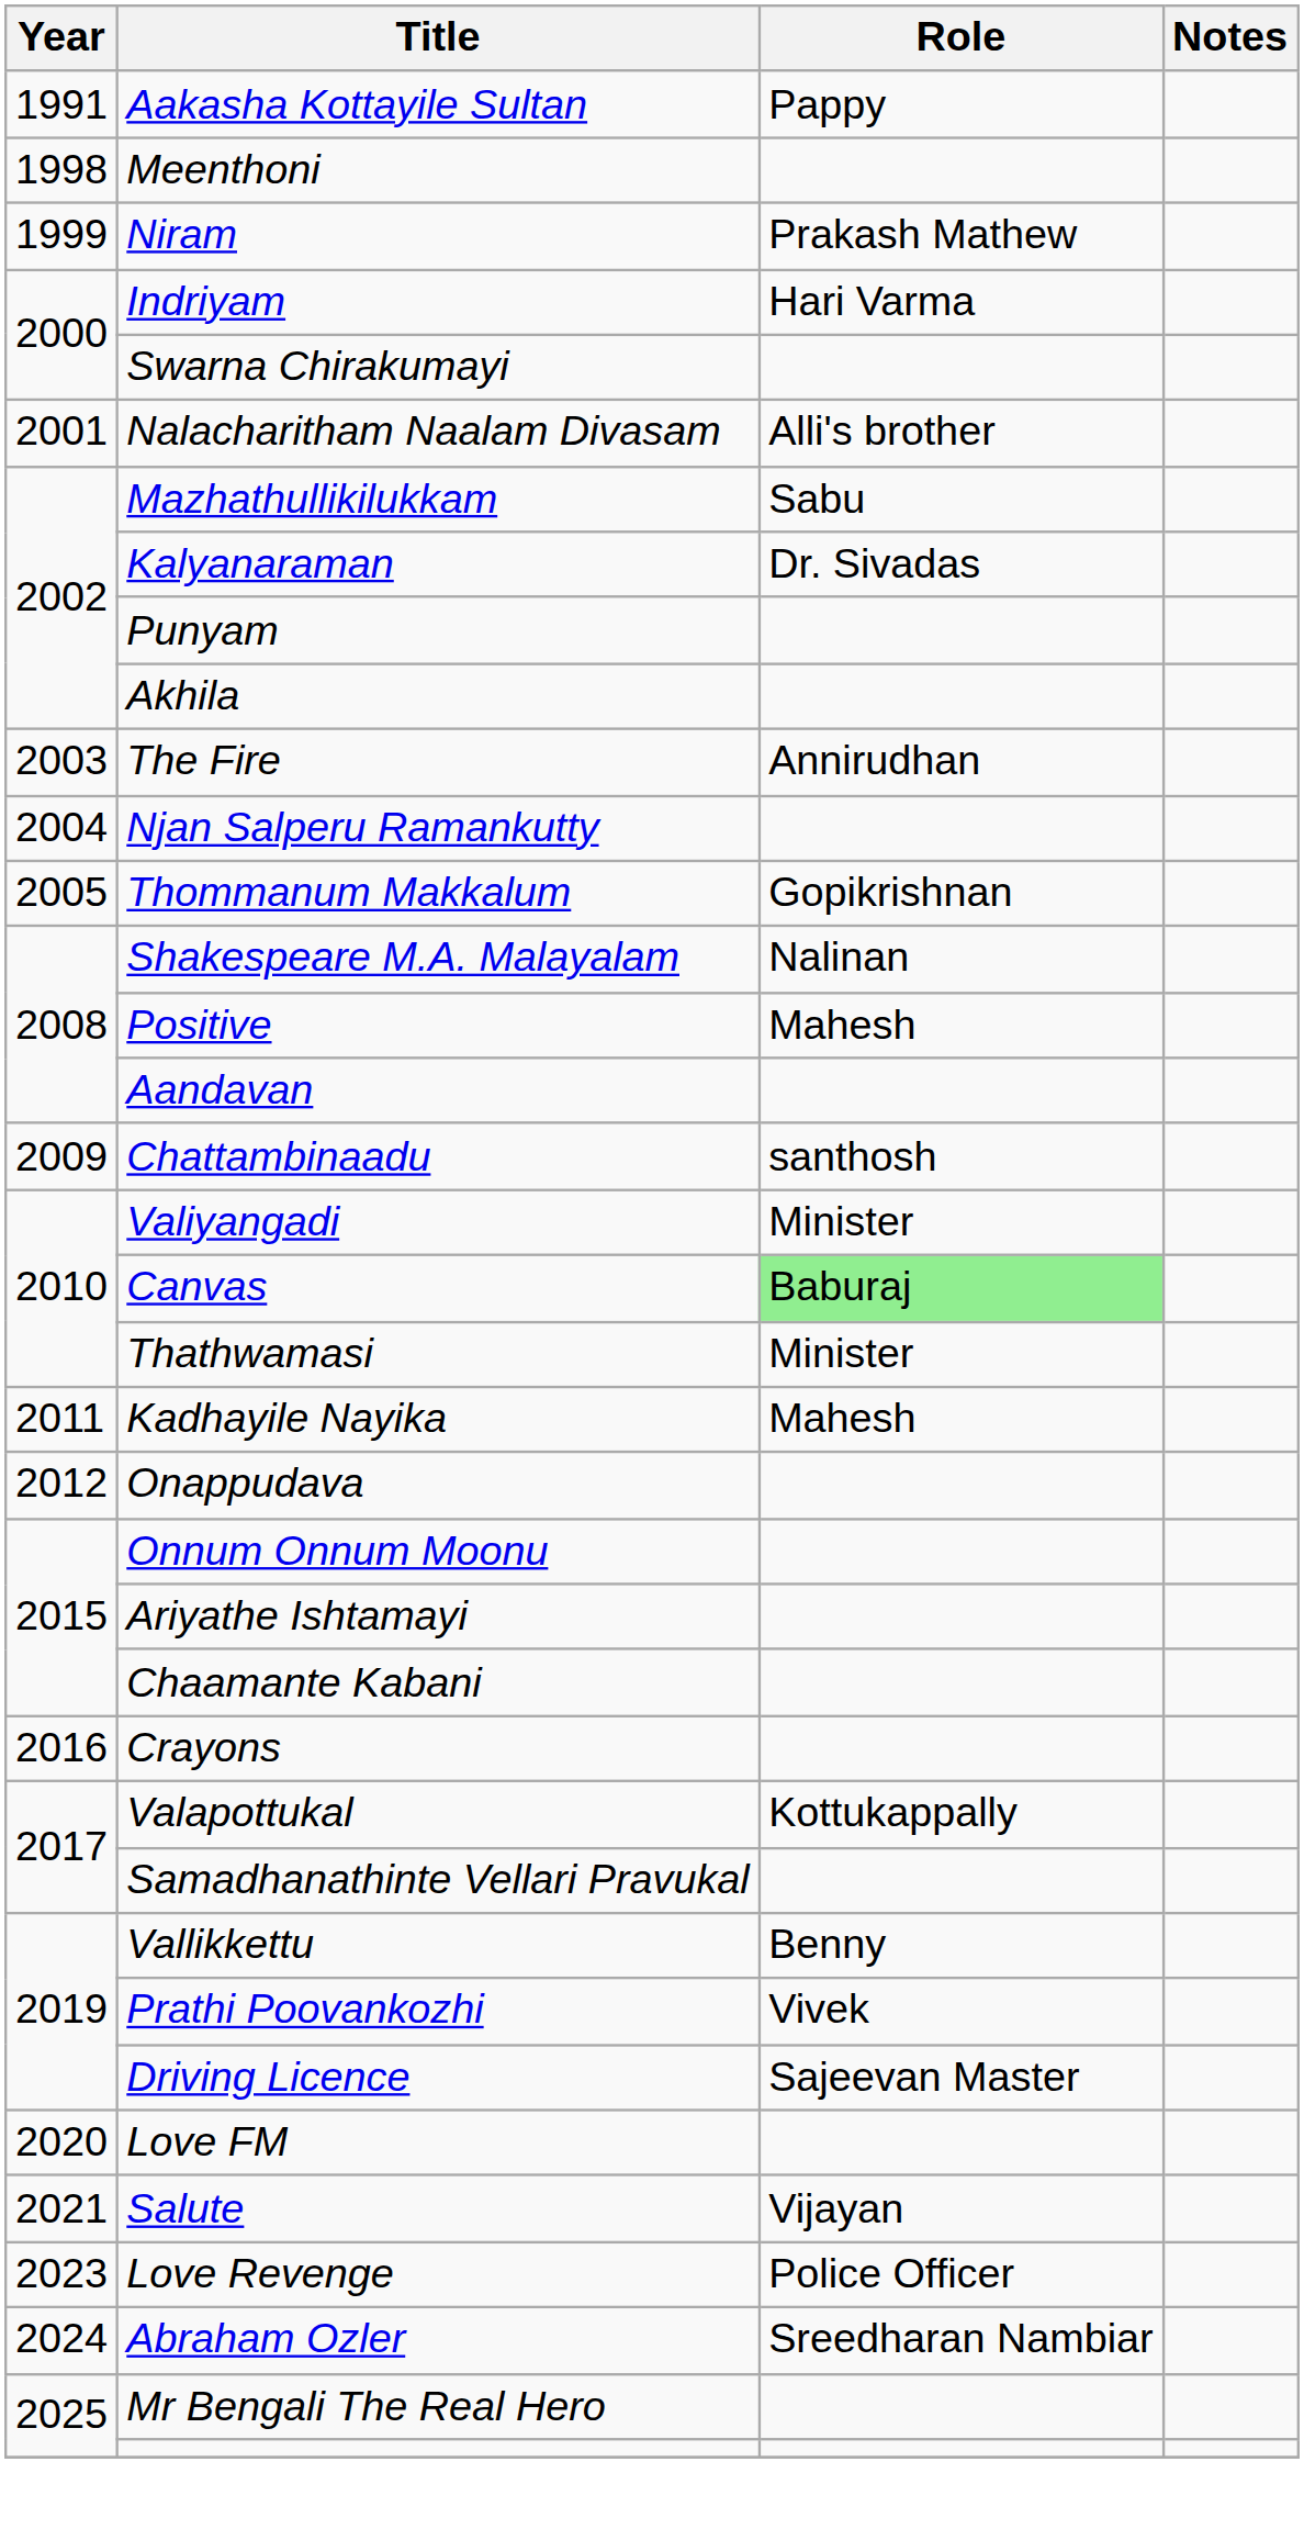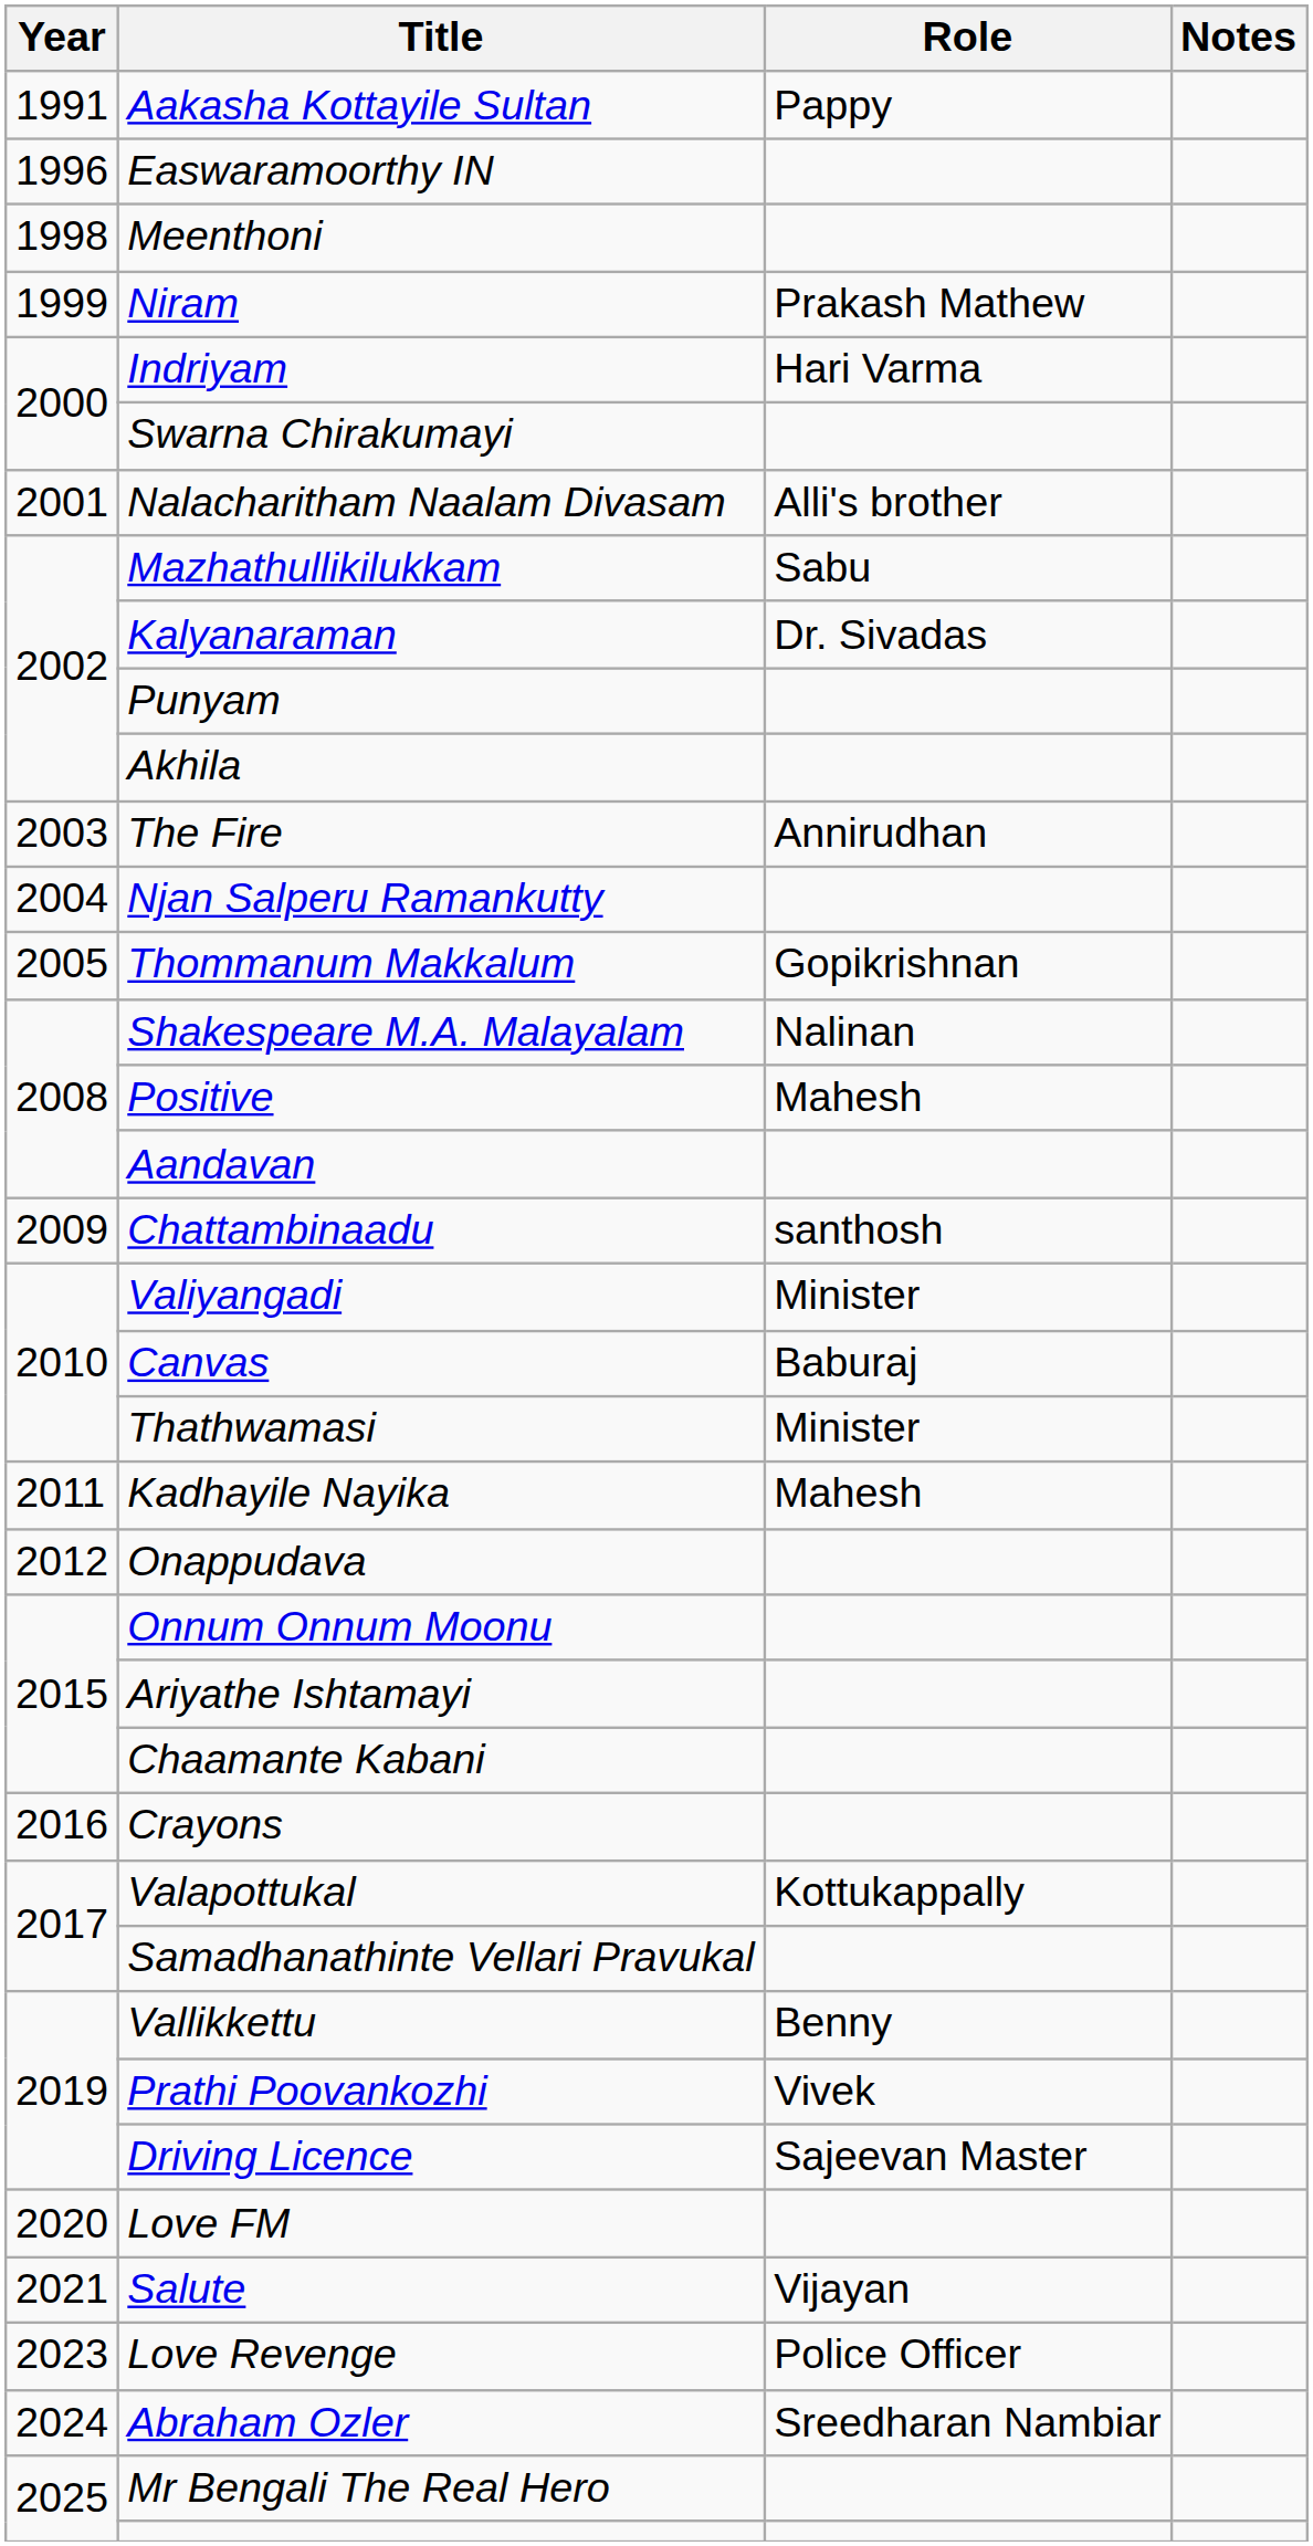 <table class="wikitable sortable">
 <tr>
 <th>Year</th>
 <th>Title</th>
 <th>Role</th>
 <th class="unsortable">Notes</th>
 </tr>
 <tr>
 <td>1991</td>
 <td><em><a href='#'>Aakasha Kottayile Sultan</a></em></td>
 <td>Pappy</td>
+<td></td>
+</tr>
+<tr>
+<td>1996</td>
+<td><em>Easwaramoorthy IN</em></td>
+<td></td>
 <td></td>
 </tr>
 <tr>
 <td>1998</td>
 <td><em>Meenthoni</em></td>
 <td></td>
 <td></td>
 </tr>
 <tr>
 <td>1999</td>
 <td><em><a href='#'>Niram</a></em></td>
 <td>Prakash Mathew</td>
 <td></td>
 </tr>
 <tr>
 <td rowspan=2>2000</td>
 <td><em><a href='#'>Indriyam</a></em></td>
 <td>Hari Varma</td>
 <td></td>
 </tr>
 <tr>
 <td><em>Swarna Chirakumayi</em></td>
 <td></td>
 <td></td>
 </tr>
 <tr>
 <td>2001</td>
 <td><em>Nalacharitham Naalam Divasam</em></td>
 <td>Alli's brother</td>
 <td></td>
 </tr>
 <tr>
 <td rowspan=4>2002</td>
 <td><em><a href='#'>Mazhathullikilukkam</a></em></td>
 <td>Sabu</td>
 <td></td>
 </tr>
 <tr>
 <td><em><a href='#'>Kalyanaraman</a></em></td>
 <td>Dr. Sivadas</td>
 <td></td>
 </tr>
 <tr>
 <td><em>Punyam</em></td>
 <td></td>
 <td></td>
 </tr>
 <tr>
 <td><em>Akhila</em></td>
 <td></td>
 <td></td>
 </tr>
 <tr>
 <td>2003</td>
 <td><em>The Fire</em></td>
 <td>Annirudhan</td>
 <td></td>
 </tr>
 <tr>
 <td>2004</td>
 <td><em><a href='#'>Njan Salperu Ramankutty</a></em></td>
 <td></td>
 <td></td>
 </tr>
 <tr>
 <td>2005</td>
 <td><em><a href='#'>Thommanum Makkalum</a></em></td>
 <td>Gopikrishnan</td>
 <td></td>
 </tr>
 <tr>
 <td rowspan=3>2008</td>
 <td><em><a href='#'>Shakespeare M.A. Malayalam</a></em></td>
 <td>Nalinan</td>
 <td></td>
 </tr>
 <tr>
 <td><em><a href='#'>Positive</a></em></td>
 <td>Mahesh</td>
 <td></td>
 </tr>
 <tr>
 <td><em><a href='#'>Aandavan</a></em></td>
 <td></td>
 <td></td>
 </tr>
 <tr>
 <td>2009</td>
 <td><em><a href='#'>Chattambinaadu</a></em></td>
 <td>santhosh</td>
 <td></td>
 </tr>
 <tr>
 <td rowspan=3>2010</td>
 <td><em><a href='#'>Valiyangadi</a></em></td>
 <td>Minister</td>
 <td></td>
 </tr>
 <tr>
 <td><em><a href='#'>Canvas</a></em></td>
-<td style="background: lightgreen;">Baburaj</td>
+<td>Baburaj</td>
 <td></td>
 </tr>
 <tr>
 <td><em>Thathwamasi</em></td>
 <td>Minister</td>
 <td></td>
 </tr>
 <tr>
 <td>2011</td>
 <td><em>Kadhayile Nayika</em></td>
 <td>Mahesh</td>
 <td></td>
 </tr>
 <tr>
 <td>2012</td>
 <td><em>Onappudava</em></td>
 <td></td>
 <td></td>
 </tr>
 <tr>
 <td rowspan=3>2015</td>
 <td><em><a href='#'>Onnum Onnum Moonu</a></em></td>
 <td></td>
 <td></td>
 </tr>
 <tr>
 <td><em>Ariyathe Ishtamayi</em></td>
 <td></td>
 <td></td>
 </tr>
 <tr>
 <td><em>Chaamante Kabani</em></td>
 <td></td>
 <td></td>
 </tr>
 <tr>
 <td>2016</td>
 <td><em>Crayons</em></td>
 <td></td>
 <td></td>
 </tr>
 <tr>
 <td rowspan=2>2017</td>
 <td><em>Valapottukal</em></td>
 <td>Kottukappally</td>
 <td></td>
 </tr>
 <tr>
 <td><em>Samadhanathinte Vellari Pravukal</em></td>
 <td></td>
 <td></td>
 </tr>
 <tr>
 <td rowspan=3>2019</td>
 <td><em>Vallikkettu</em></td>
 <td>Benny</td>
 <td></td>
 </tr>
 <tr>
 <td><em><a href='#'>Prathi Poovankozhi</a></em></td>
 <td>Vivek</td>
 <td></td>
 </tr>
 <tr>
 <td><em><a href='#'>Driving Licence</a></em></td>
 <td>Sajeevan Master</td>
 <td></td>
 </tr>
 <tr>
 <td>2020</td>
 <td><em>Love FM</em></td>
 <td></td>
 </tr>
 <tr>
 <td>2021</td>
 <td><em><a href='#'>Salute</a></em></td>
 <td>Vijayan</td>
 <td></td>
 </tr>
 <tr>
 <td>2023</td>
 <td><em>Love Revenge</em></td>
 <td>Police Officer</td>
 <td></td>
 </tr>
 <tr>
 <td>2024</td>
 <td><em><a href='#'>Abraham Ozler</a></em></td>
 <td>Sreedharan Nambiar</td>
 <td></td>
 </tr>
 <tr>
 <td rowspan=2>2025</td>
 <td><em>Mr Bengali The Real Hero</em></td>
 <td></td>
 <td></td>
 </tr>
 <tr>
 <td></td>
 <td></td>
 <td></td>
 </tr>
 <tr>
 </tr>
 </table>
